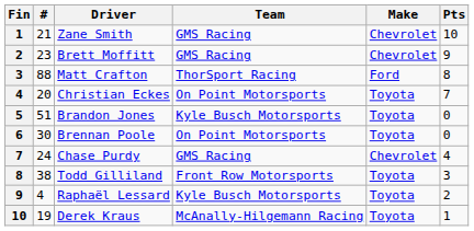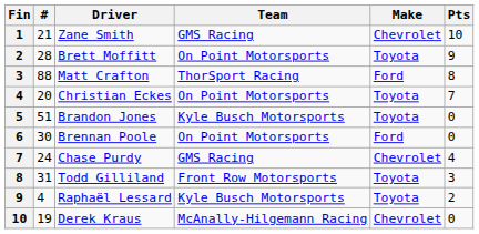 <table class="wikitable" style="font-size:95%">
 <tr>
 <th>Fin</th>
 <th>#</th>
 <th>Driver</th>
 <th>Team</th>
 <th>Make</th>
 <th>Pts</th>
 </tr>
 <tr>
 <th>1</th>
 <td>21</td>
 <td><a href='#'>Zane Smith</a></td>
 <td><a href='#'>GMS Racing</a></td>
 <td><a href='#'>Chevrolet</a></td>
 <td>10</td>
 </tr>
 <tr>
 <th>2</th>
-<td>23</td>
+<td>28</td>
 <td><a href='#'>Brett Moffitt</a></td>
-<td><a href='#'>GMS Racing</a></td>
-<td><a href='#'>Chevrolet</a></td>
+<td><a href='#'>On Point Motorsports</a></td>
+<td><a href='#'>Toyota</a></td>
 <td>9</td>
 </tr>
 <tr>
 <th>3</th>
 <td>88</td>
 <td><a href='#'>Matt Crafton</a></td>
 <td><a href='#'>ThorSport Racing</a></td>
 <td><a href='#'>Ford</a></td>
 <td>8</td>
 </tr>
 <tr>
 <th>4</th>
 <td>20</td>
 <td><a href='#'>Christian Eckes</a></td>
 <td><a href='#'>On Point Motorsports</a></td>
 <td><a href='#'>Toyota</a></td>
 <td>7</td>
 </tr>
 <tr>
 <th>5</th>
 <td>51</td>
 <td><a href='#'>Brandon Jones</a></td>
 <td><a href='#'>Kyle Busch Motorsports</a></td>
 <td><a href='#'>Toyota</a></td>
 <td>0</td>
 </tr>
 <tr>
 <th>6</th>
 <td>30</td>
 <td><a href='#'>Brennan Poole</a></td>
 <td><a href='#'>On Point Motorsports</a></td>
-<td><a href='#'>Toyota</a></td>
+<td><a href='#'>Ford</a></td>
 <td>0</td>
 </tr>
 <tr>
 <th>7</th>
 <td>24</td>
 <td><a href='#'>Chase Purdy</a></td>
 <td><a href='#'>GMS Racing</a></td>
 <td><a href='#'>Chevrolet</a></td>
 <td>4</td>
 </tr>
 <tr>
 <th>8</th>
-<td>38</td>
+<td>31</td>
 <td><a href='#'>Todd Gilliland</a></td>
 <td><a href='#'>Front Row Motorsports</a></td>
 <td><a href='#'>Toyota</a></td>
 <td>3</td>
 </tr>
 <tr>
 <th>9</th>
 <td>4</td>
 <td><a href='#'>Raphaël Lessard</a></td>
 <td><a href='#'>Kyle Busch Motorsports</a></td>
 <td><a href='#'>Toyota</a></td>
 <td>2</td>
 </tr>
 <tr>
 <th>10</th>
 <td>19</td>
 <td><a href='#'>Derek Kraus</a></td>
 <td><a href='#'>McAnally-Hilgemann Racing</a></td>
-<td><a href='#'>Toyota</a></td>
-<td>1</td>
+<td><a href='#'>Chevrolet</a></td>
+<td>0</td>
 </tr>
 </table>
